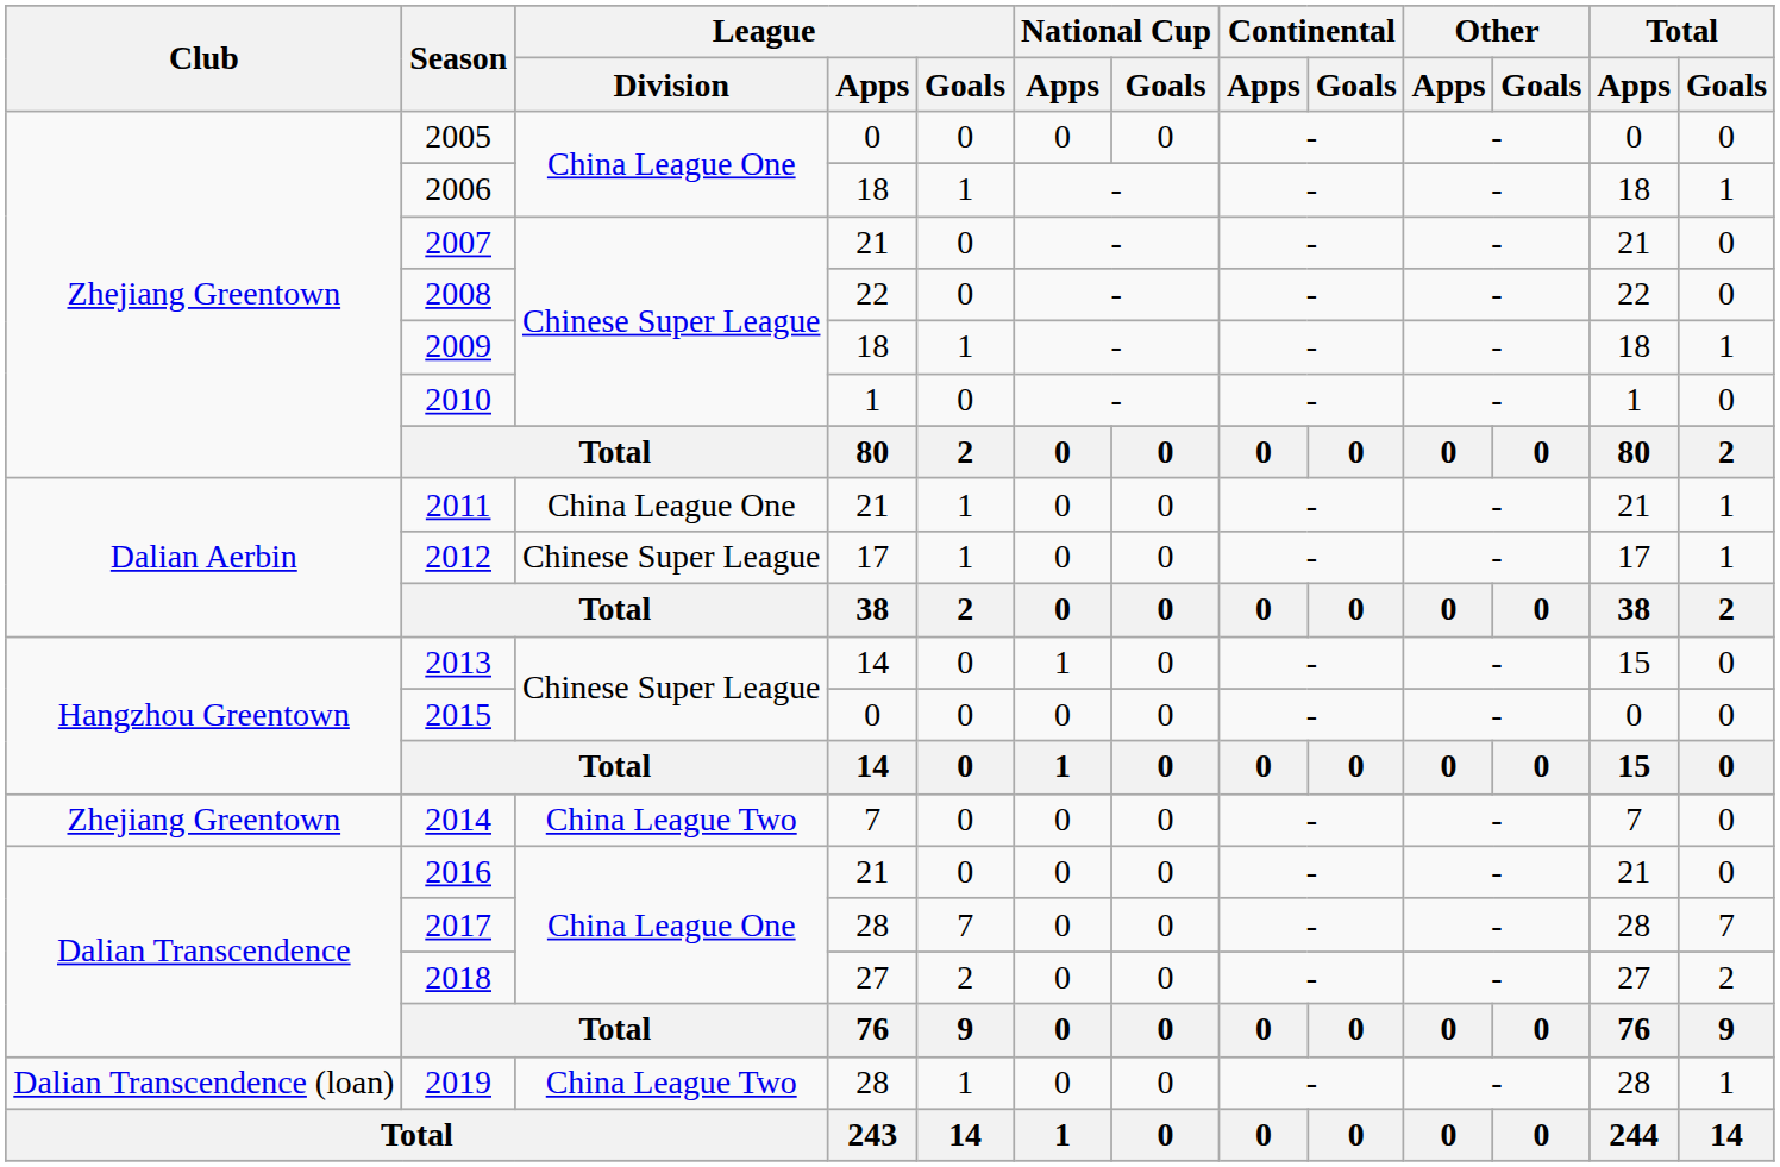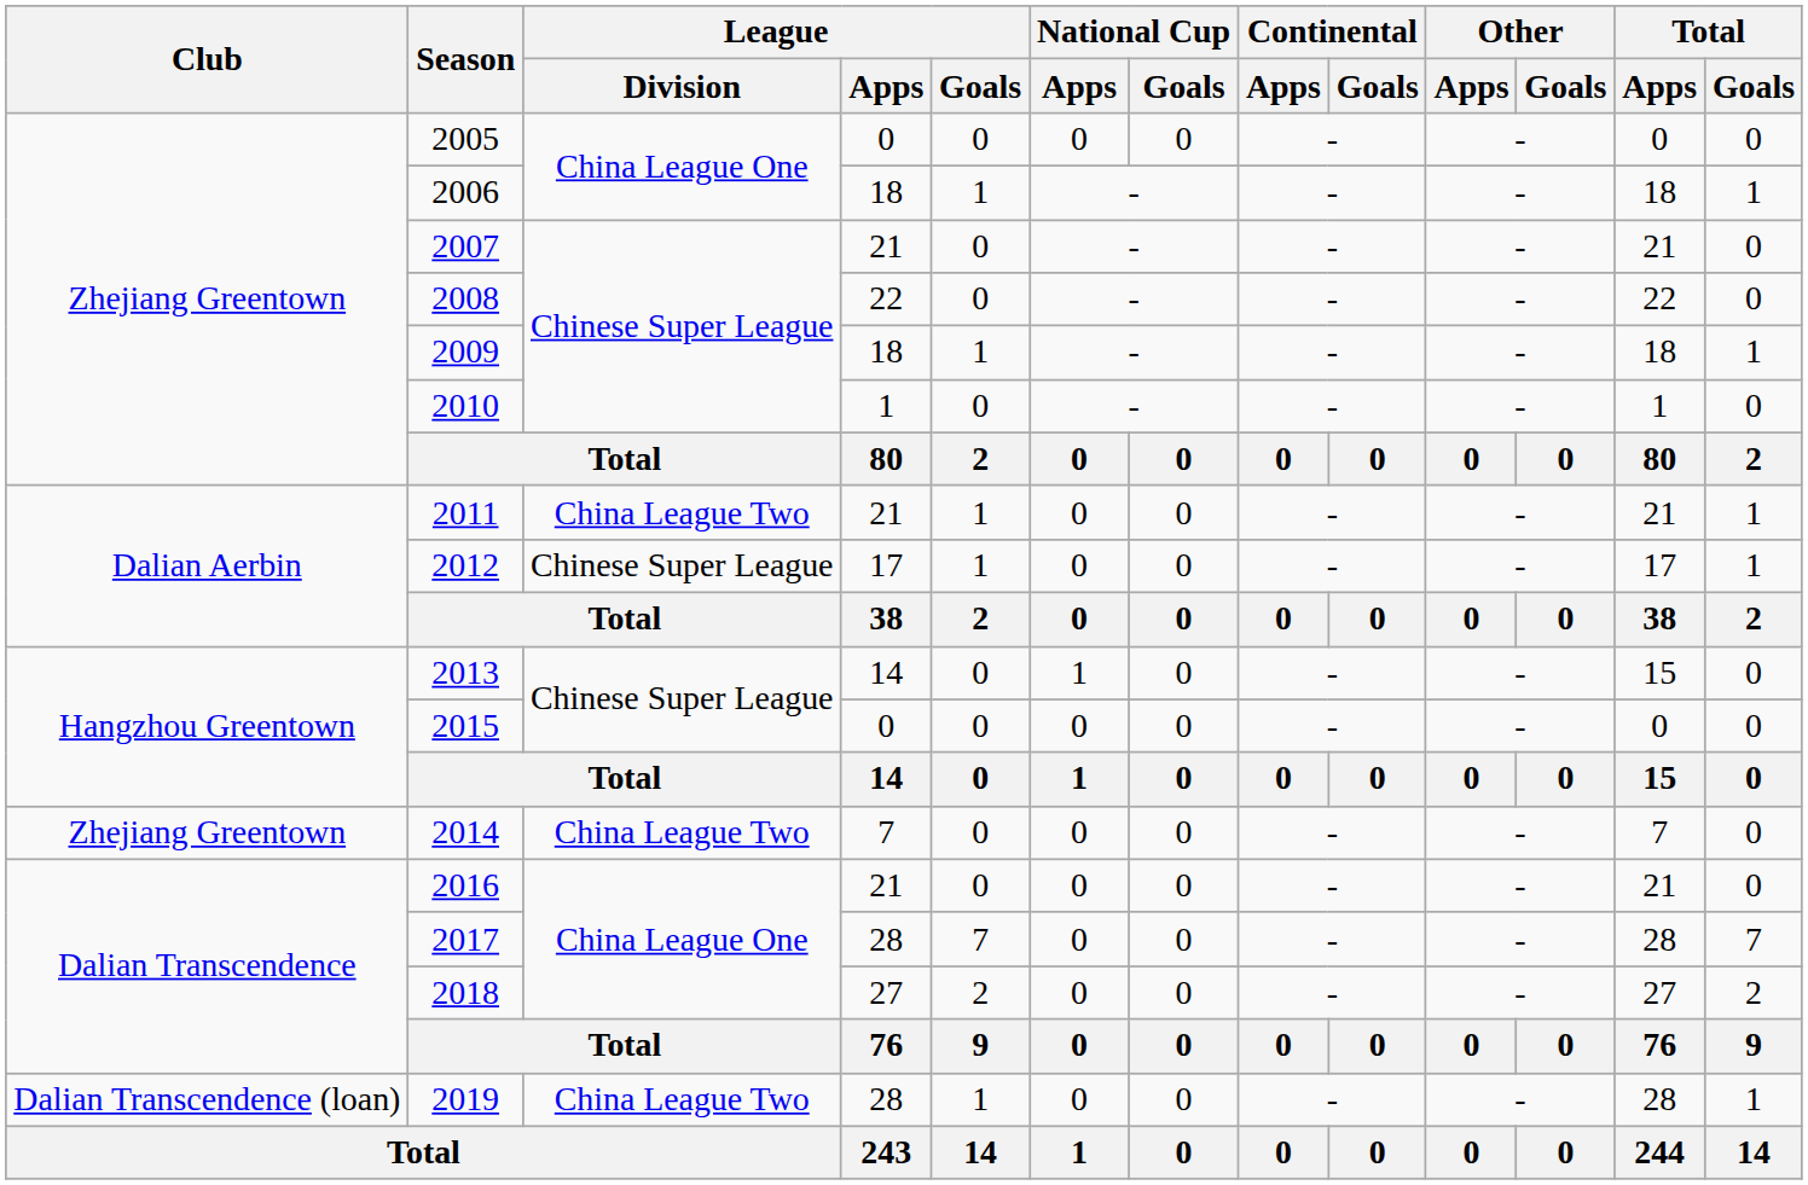 <table class="wikitable" style="text-align: center">
 <tr>
 <th rowspan="2">Club</th>
 <th rowspan="2">Season</th>
 <th colspan="3">League</th>
 <th colspan="2">National Cup</th>
 <th colspan="2">Continental</th>
 <th colspan="2">Other</th>
 <th colspan="2">Total</th>
 </tr>
 <tr>
 <th>Division</th>
 <th>Apps</th>
 <th>Goals</th>
 <th>Apps</th>
 <th>Goals</th>
 <th>Apps</th>
 <th>Goals</th>
 <th>Apps</th>
 <th>Goals</th>
 <th>Apps</th>
 <th>Goals</th>
 </tr>
 <tr>
 <td rowspan=7><a href='#'>Zhejiang Greentown</a></td>
 <td>2005</td>
 <td rowspan="2"><a href='#'>China League One</a></td>
 <td>0</td>
 <td>0</td>
 <td>0</td>
 <td>0</td>
 <td colspan="2">-</td>
 <td colspan="2">-</td>
 <td>0</td>
 <td>0</td>
 </tr>
 <tr>
 <td>2006</td>
 <td>18</td>
 <td>1</td>
 <td colspan="2">-</td>
 <td colspan="2">-</td>
 <td colspan="2">-</td>
 <td>18</td>
 <td>1</td>
 </tr>
 <tr>
 <td><a href='#'>2007</a></td>
 <td rowspan="4"><a href='#'>Chinese Super League</a></td>
 <td>21</td>
 <td>0</td>
 <td colspan="2">-</td>
 <td colspan="2">-</td>
 <td colspan="2">-</td>
 <td>21</td>
 <td>0</td>
 </tr>
 <tr>
 <td><a href='#'>2008</a></td>
 <td>22</td>
 <td>0</td>
 <td colspan="2">-</td>
 <td colspan="2">-</td>
 <td colspan="2">-</td>
 <td>22</td>
 <td>0</td>
 </tr>
 <tr>
 <td><a href='#'>2009</a></td>
 <td>18</td>
 <td>1</td>
 <td colspan="2">-</td>
 <td colspan="2">-</td>
 <td colspan="2">-</td>
 <td>18</td>
 <td>1</td>
 </tr>
 <tr>
 <td><a href='#'>2010</a></td>
 <td>1</td>
 <td>0</td>
 <td colspan="2">-</td>
 <td colspan="2">-</td>
 <td colspan="2">-</td>
 <td>1</td>
 <td>0</td>
 </tr>
 <tr>
 <th colspan=2>Total</th>
 <th>80</th>
 <th>2</th>
 <th>0</th>
 <th>0</th>
 <th>0</th>
 <th>0</th>
 <th>0</th>
 <th>0</th>
 <th>80</th>
 <th>2</th>
 </tr>
 <tr>
 <td rowspan=3><a href='#'>Dalian Aerbin</a></td>
 <td><a href='#'>2011</a></td>
-<td>China League One</td>
+<td><a href='#'>China League Two</a></td>
 <td>21</td>
 <td>1</td>
 <td>0</td>
 <td>0</td>
 <td colspan="2">-</td>
 <td colspan="2">-</td>
 <td>21</td>
 <td>1</td>
 </tr>
 <tr>
 <td><a href='#'>2012</a></td>
 <td>Chinese Super League</td>
 <td>17</td>
 <td>1</td>
 <td>0</td>
 <td>0</td>
 <td colspan="2">-</td>
 <td colspan="2">-</td>
 <td>17</td>
 <td>1</td>
 </tr>
 <tr>
 <th colspan=2>Total</th>
 <th>38</th>
 <th>2</th>
 <th>0</th>
 <th>0</th>
 <th>0</th>
 <th>0</th>
 <th>0</th>
 <th>0</th>
 <th>38</th>
 <th>2</th>
 </tr>
 <tr>
 <td rowspan=3><a href='#'>Hangzhou Greentown</a></td>
 <td><a href='#'>2013</a></td>
 <td rowspan=2>Chinese Super League</td>
 <td>14</td>
 <td>0</td>
 <td>1</td>
 <td>0</td>
 <td colspan="2">-</td>
 <td colspan="2">-</td>
 <td>15</td>
 <td>0</td>
 </tr>
 <tr>
 <td><a href='#'>2015</a></td>
 <td>0</td>
 <td>0</td>
 <td>0</td>
 <td>0</td>
 <td colspan="2">-</td>
 <td colspan="2">-</td>
 <td>0</td>
 <td>0</td>
 </tr>
 <tr>
 <th colspan=2>Total</th>
 <th>14</th>
 <th>0</th>
 <th>1</th>
 <th>0</th>
 <th>0</th>
 <th>0</th>
 <th>0</th>
 <th>0</th>
 <th>15</th>
 <th>0</th>
 </tr>
 <tr>
 <td><a href='#'>Zhejiang Greentown</a></td>
 <td><a href='#'>2014</a></td>
 <td><a href='#'>China League Two</a></td>
 <td>7</td>
 <td>0</td>
 <td>0</td>
 <td>0</td>
 <td colspan="2">-</td>
 <td colspan="2">-</td>
 <td>7</td>
 <td>0</td>
 </tr>
 <tr>
 <td rowspan=4><a href='#'>Dalian Transcendence</a></td>
 <td><a href='#'>2016</a></td>
 <td rowspan="3"><a href='#'>China League One</a></td>
 <td>21</td>
 <td>0</td>
 <td>0</td>
 <td>0</td>
 <td colspan="2">-</td>
 <td colspan="2">-</td>
 <td>21</td>
 <td>0</td>
 </tr>
 <tr>
 <td><a href='#'>2017</a></td>
 <td>28</td>
 <td>7</td>
 <td>0</td>
 <td>0</td>
 <td colspan="2">-</td>
 <td colspan="2">-</td>
 <td>28</td>
 <td>7</td>
 </tr>
 <tr>
 <td><a href='#'>2018</a></td>
 <td>27</td>
 <td>2</td>
 <td>0</td>
 <td>0</td>
 <td colspan="2">-</td>
 <td colspan="2">-</td>
 <td>27</td>
 <td>2</td>
 </tr>
 <tr>
 <th colspan=2>Total</th>
 <th>76</th>
 <th>9</th>
 <th>0</th>
 <th>0</th>
 <th>0</th>
 <th>0</th>
 <th>0</th>
 <th>0</th>
 <th>76</th>
 <th>9</th>
 </tr>
 <tr>
 <td><a href='#'>Dalian Transcendence</a> (loan)</td>
 <td><a href='#'>2019</a></td>
 <td><a href='#'>China League Two</a></td>
 <td>28</td>
 <td>1</td>
 <td>0</td>
 <td>0</td>
 <td colspan="2">-</td>
 <td colspan="2">-</td>
 <td>28</td>
 <td>1</td>
 </tr>
 <tr>
 <th colspan="3">Total</th>
 <th>243</th>
 <th>14</th>
 <th>1</th>
 <th>0</th>
 <th>0</th>
 <th>0</th>
 <th>0</th>
 <th>0</th>
 <th>244</th>
 <th>14</th>
 </tr>
 </table>
